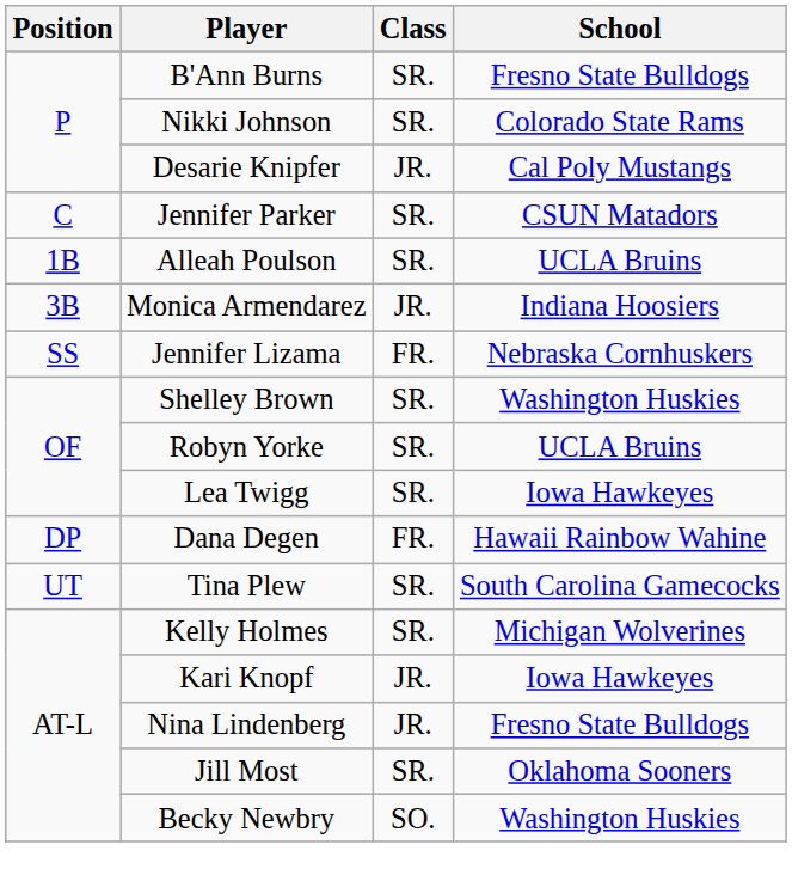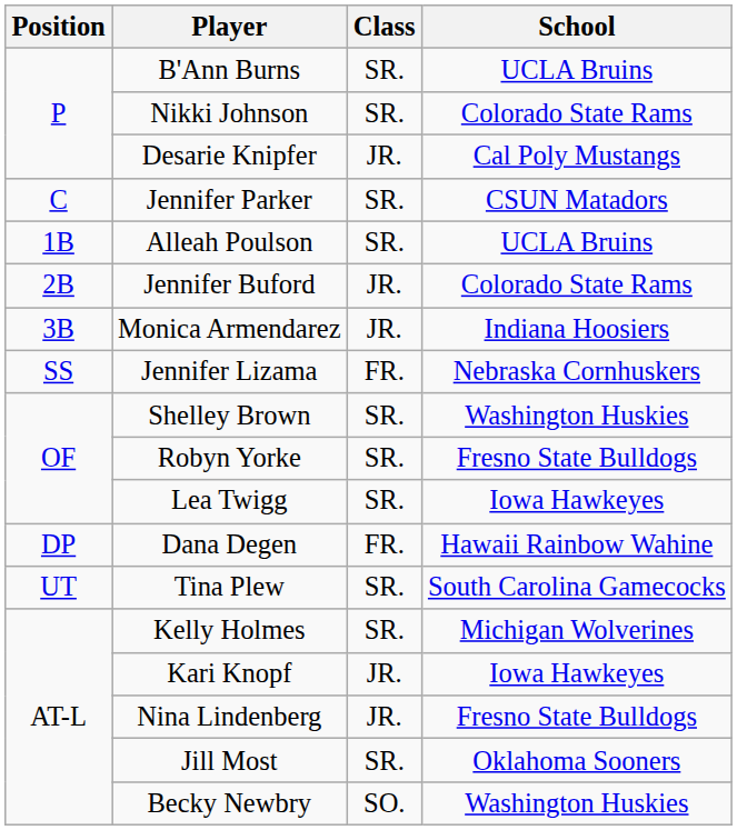 <table class="wikitable">
 <tr align=center>
 <th>Position</th>
 <th>Player</th>
 <th>Class</th>
 <th>School</th>
 </tr>
 <tr align=center>
 <td rowspan=3><a href='#'>P</a></td>
 <td>B'Ann Burns</td>
 <td>SR.</td>
-<td><a href='#'>Fresno State Bulldogs</a></td>
+<td><a href='#'>UCLA Bruins</a></td>
 </tr>
 <tr align=center>
 <td>Nikki Johnson</td>
 <td>SR.</td>
 <td><a href='#'>Colorado State Rams</a></td>
 </tr>
 <tr align=center>
 <td>Desarie Knipfer</td>
 <td>JR.</td>
 <td><a href='#'>Cal Poly Mustangs</a></td>
 </tr>
 <tr align=center>
 <td rowspan=1><a href='#'>C</a></td>
 <td>Jennifer Parker</td>
 <td>SR.</td>
 <td><a href='#'>CSUN Matadors</a></td>
 </tr>
 <tr align=center>
 <td rowspan=1><a href='#'>1B</a></td>
 <td>Alleah Poulson</td>
 <td>SR.</td>
 <td><a href='#'>UCLA Bruins</a></td>
 </tr>
 <tr align=center>
+<td rowspan=1><a href='#'>2B</a></td>
+<td>Jennifer Buford</td>
+<td>JR.</td>
+<td><a href='#'>Colorado State Rams</a></td>
+</tr>
+<tr align=center>
 <td rowspan=1><a href='#'>3B</a></td>
 <td>Monica Armendarez</td>
 <td>JR.</td>
 <td><a href='#'>Indiana Hoosiers</a></td>
 </tr>
 <tr align=center>
 <td rowspan=1><a href='#'>SS</a></td>
 <td>Jennifer Lizama</td>
 <td>FR.</td>
 <td><a href='#'>Nebraska Cornhuskers</a></td>
 </tr>
 <tr align=center>
 <td rowspan=3><a href='#'>OF</a></td>
 <td>Shelley Brown</td>
 <td>SR.</td>
 <td><a href='#'>Washington Huskies</a></td>
 </tr>
 <tr align=center>
 <td>Robyn Yorke</td>
 <td>SR.</td>
-<td><a href='#'>UCLA Bruins</a></td>
+<td><a href='#'>Fresno State Bulldogs</a></td>
 </tr>
 <tr align=center>
 <td>Lea Twigg</td>
 <td>SR.</td>
 <td><a href='#'>Iowa Hawkeyes</a></td>
 </tr>
 <tr align=center>
 <td rowspan=1><a href='#'>DP</a></td>
 <td>Dana Degen</td>
 <td>FR.</td>
 <td><a href='#'>Hawaii Rainbow Wahine</a></td>
 </tr>
 <tr align=center>
 <td rowspan=1><a href='#'>UT</a></td>
 <td>Tina Plew</td>
 <td>SR.</td>
 <td><a href='#'>South Carolina Gamecocks</a></td>
 </tr>
 <tr align=center>
 <td rowspan=5>AT-L</td>
 <td>Kelly Holmes</td>
 <td>SR.</td>
 <td><a href='#'>Michigan Wolverines</a></td>
 </tr>
 <tr align=center>
 <td>Kari Knopf</td>
 <td>JR.</td>
 <td><a href='#'>Iowa Hawkeyes</a></td>
 </tr>
 <tr align=center>
 <td>Nina Lindenberg</td>
 <td>JR.</td>
 <td><a href='#'>Fresno State Bulldogs</a></td>
 </tr>
 <tr align=center>
 <td>Jill Most</td>
 <td>SR.</td>
 <td><a href='#'>Oklahoma Sooners</a></td>
 </tr>
 <tr align=center>
 <td>Becky Newbry</td>
 <td>SO.</td>
 <td><a href='#'>Washington Huskies</a></td>
 </tr>
 </table>
